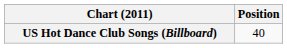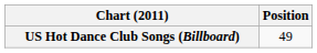 <table class="wikitable sortable plainrowheaders" style="text-align:center;" border="1">
 <tr>
 <th scope="col" style="width:18.5em;">Chart (2011)</th>
 <th scope="col">Position</th>
 </tr>
 <tr>
 <th scope="row">US Hot Dance Club Songs (<em>Billboard</em>)</th>
-<td>40</td>
+<td>49</td>
 </tr>
 </table>
